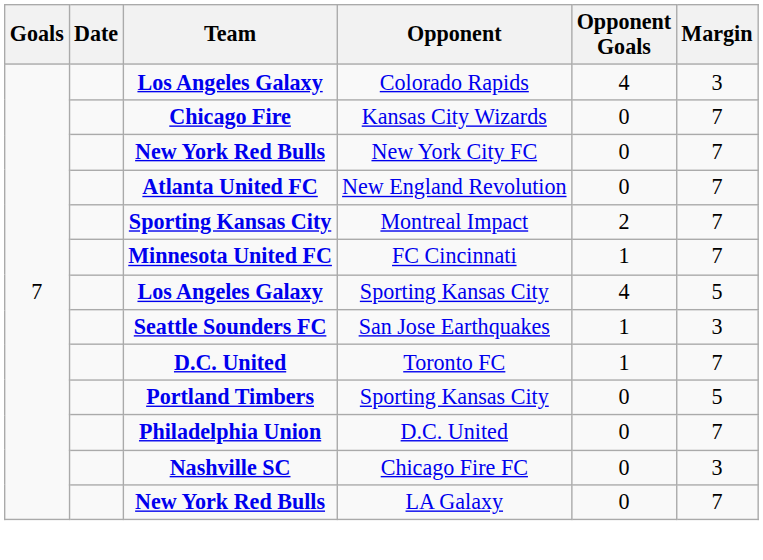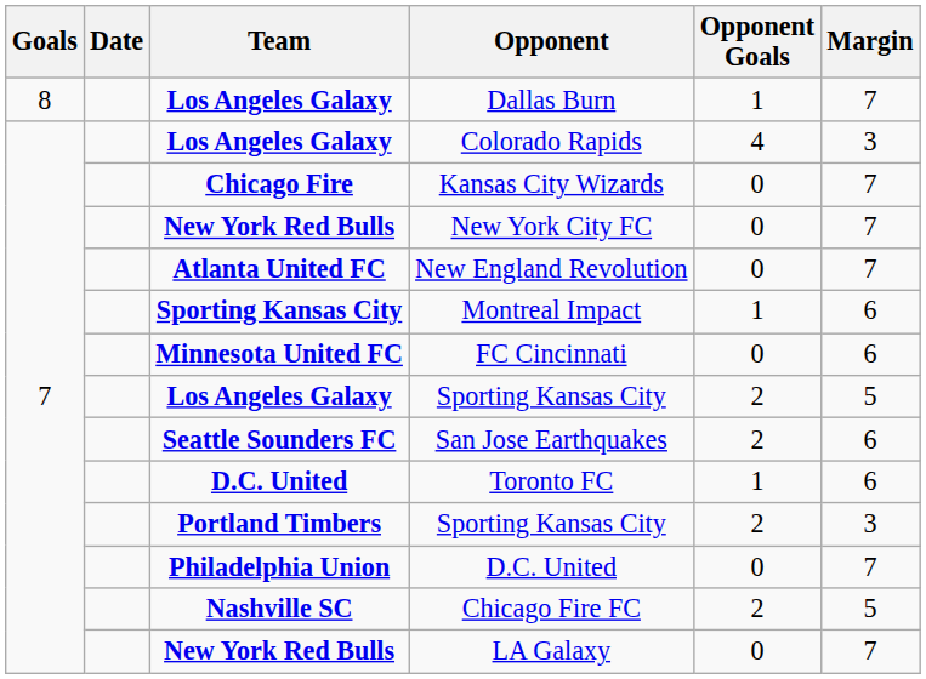 <table class="wikitable sortable" style="text-align:center">
 <tr>
 <th>Goals</th>
 <th>Date</th>
 <th>Team</th>
 <th>Opponent</th>
 <th>Opponent<br>Goals</th>
 <th>Margin</th>
+</tr>
+<tr>
+<td>8</td>
+<td></td>
+<td><strong><a href='#'>Los Angeles Galaxy</a></strong></td>
+<td><a href='#'>Dallas Burn</a></td>
+<td>1</td>
+<td>7</td>
 </tr>
 <tr>
 <td rowspan=13>7</td>
 <td></td>
 <td><strong><a href='#'>Los Angeles Galaxy</a></strong></td>
 <td><a href='#'>Colorado Rapids</a></td>
 <td>4</td>
 <td>3</td>
 </tr>
 <tr>
 <td></td>
 <td><a href='#'><strong>Chicago Fire</strong></a></td>
 <td><a href='#'>Kansas City Wizards</a></td>
 <td>0</td>
 <td>7</td>
 </tr>
 <tr>
 <td></td>
 <td><strong><a href='#'>New York Red Bulls</a></strong></td>
 <td><a href='#'>New York City FC</a></td>
 <td>0</td>
 <td>7</td>
 </tr>
 <tr>
 <td></td>
 <td><strong><a href='#'>Atlanta United FC</a></strong></td>
 <td><a href='#'>New England Revolution</a></td>
 <td>0</td>
 <td>7</td>
 </tr>
 <tr>
 <td></td>
 <td><strong><a href='#'>Sporting Kansas City</a></strong></td>
 <td><a href='#'>Montreal Impact</a></td>
-<td>2</td>
-<td>7</td>
+<td>1</td>
+<td>6</td>
 </tr>
 <tr>
 <td></td>
 <td><strong><a href='#'>Minnesota United FC</a></strong></td>
 <td><a href='#'>FC Cincinnati</a></td>
-<td>1</td>
-<td>7</td>
+<td>0</td>
+<td>6</td>
 </tr>
 <tr>
 <td></td>
 <td><strong><a href='#'>Los Angeles Galaxy</a></strong></td>
 <td><a href='#'>Sporting Kansas City</a></td>
-<td>4</td>
+<td>2</td>
 <td>5</td>
 </tr>
 <tr>
 <td></td>
 <td><strong><a href='#'>Seattle Sounders FC</a></strong></td>
 <td><a href='#'>San Jose Earthquakes</a></td>
-<td>1</td>
-<td>3</td>
+<td>2</td>
+<td>6</td>
 </tr>
 <tr>
 <td></td>
 <td><strong><a href='#'>D.C. United</a></strong></td>
 <td><a href='#'>Toronto FC</a></td>
 <td>1</td>
-<td>7</td>
+<td>6</td>
 </tr>
 <tr>
 <td></td>
 <td><strong><a href='#'>Portland Timbers</a></strong></td>
 <td><a href='#'>Sporting Kansas City</a></td>
-<td>0</td>
-<td>5</td>
+<td>2</td>
+<td>3</td>
 </tr>
 <tr>
 <td></td>
 <td><strong><a href='#'>Philadelphia Union</a></strong></td>
 <td><a href='#'>D.C. United</a></td>
 <td>0</td>
 <td>7</td>
 </tr>
 <tr>
 <td></td>
 <td><strong><a href='#'>Nashville SC</a></strong></td>
 <td><a href='#'>Chicago Fire FC</a></td>
-<td>0</td>
-<td>3</td>
+<td>2</td>
+<td>5</td>
 </tr>
 <tr>
 <td></td>
 <td><strong><a href='#'>New York Red Bulls</a></strong></td>
 <td><a href='#'>LA Galaxy</a></td>
 <td>0</td>
 <td>7</td>
 </tr>
 </table>
